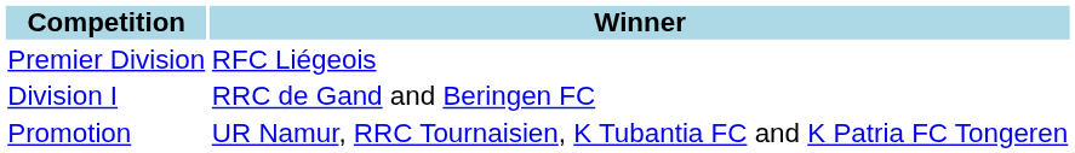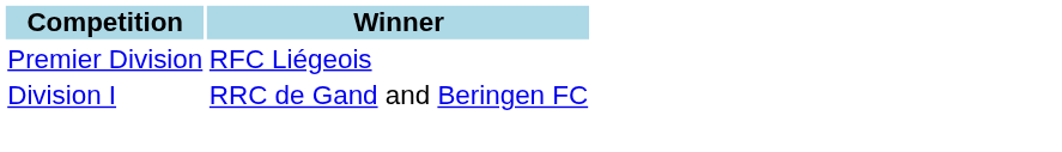 <table>
 <tr style="background:lightblue;">
 <th>Competition</th>
 <th>Winner</th>
 </tr>
 <tr>
 <td><a href='#'>Premier Division</a></td>
 <td><a href='#'>RFC Liégeois</a></td>
 </tr>
 <tr>
 <td><a href='#'>Division I</a></td>
 <td><a href='#'>RRC de Gand</a> and <a href='#'>Beringen FC</a></td>
 </tr>
-<tr>
-<td><a href='#'>Promotion</a></td>
-<td><a href='#'>UR Namur</a>, <a href='#'>RRC Tournaisien</a>, <a href='#'>K Tubantia FC</a> and <a href='#'>K Patria FC Tongeren</a></td>
-</tr>
 </table>
